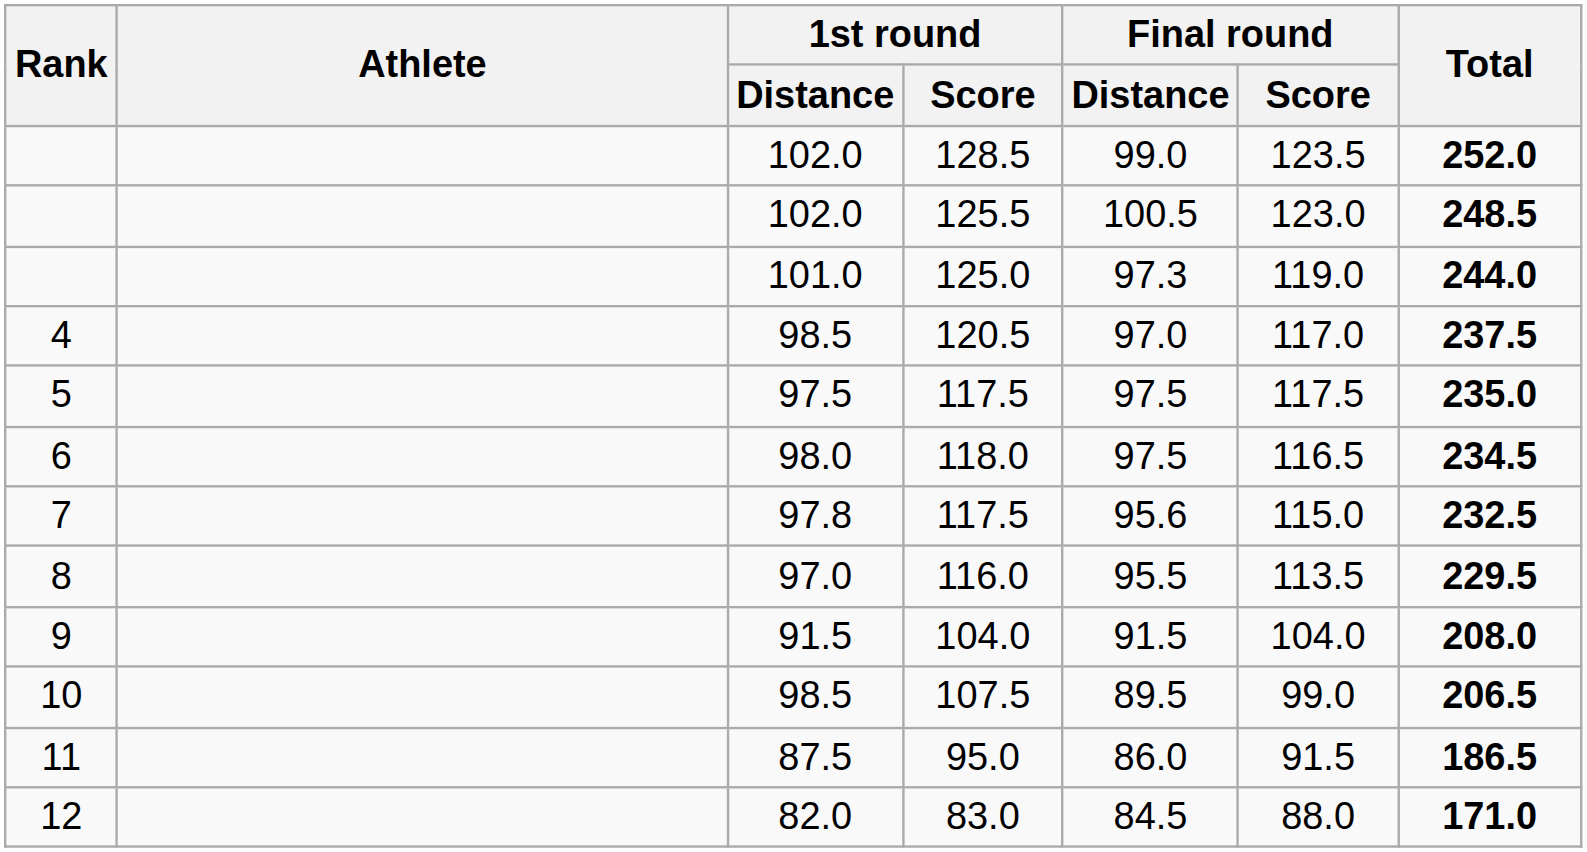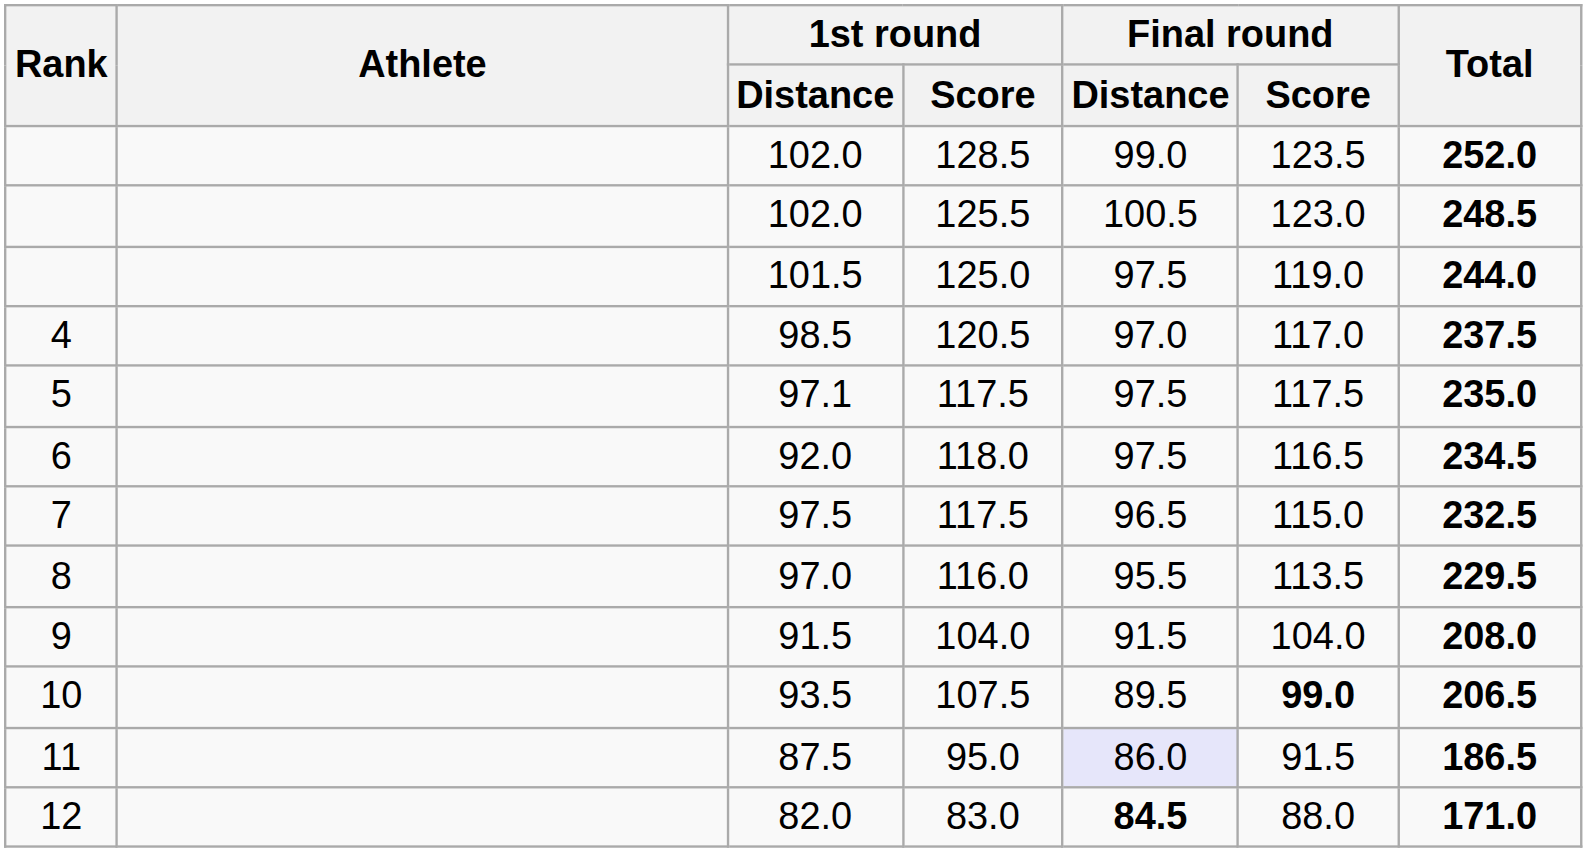 <table class=wikitable style="text-align:center">
 <tr>
 <th rowspan="2" width=40>Rank</th>
 <th rowspan="2" width=250>Athlete</th>
 <th colspan="2">1st round</th>
 <th colspan="2">Final round</th>
 <th rowspan="2" width=70>Total</th>
 </tr>
 <tr>
 <th width=60>Distance</th>
 <th width=60>Score</th>
 <th width=60>Distance</th>
 <th width=60>Score</th>
 </tr>
 <tr>
 <td></td>
 <td align=left></td>
 <td>102.0</td>
 <td>128.5</td>
 <td>99.0</td>
 <td>123.5</td>
 <td><strong>252.0</strong></td>
 </tr>
 <tr>
 <td></td>
 <td align=left></td>
 <td>102.0</td>
 <td>125.5</td>
 <td>100.5</td>
 <td>123.0</td>
 <td><strong>248.5</strong></td>
 </tr>
 <tr>
 <td></td>
 <td align=left></td>
-<td>101.0</td>
+<td>101.5</td>
 <td>125.0</td>
-<td>97.3</td>
+<td>97.5</td>
 <td>119.0</td>
 <td><strong>244.0</strong></td>
 </tr>
 <tr>
 <td>4</td>
 <td align=left></td>
 <td>98.5</td>
 <td>120.5</td>
 <td>97.0</td>
 <td>117.0</td>
 <td><strong>237.5</strong></td>
 </tr>
 <tr>
 <td>5</td>
 <td align=left></td>
-<td>97.5</td>
+<td>97.1</td>
 <td>117.5</td>
 <td>97.5</td>
 <td>117.5</td>
 <td><strong>235.0</strong></td>
 </tr>
 <tr>
 <td>6</td>
 <td align=left></td>
-<td>98.0</td>
+<td>92.0</td>
 <td>118.0</td>
 <td>97.5</td>
 <td>116.5</td>
 <td><strong>234.5</strong></td>
 </tr>
 <tr>
 <td>7</td>
 <td align=left></td>
-<td>97.8</td>
+<td>97.5</td>
 <td>117.5</td>
-<td>95.6</td>
+<td>96.5</td>
 <td>115.0</td>
 <td><strong>232.5</strong></td>
 </tr>
 <tr>
 <td>8</td>
 <td align=left></td>
 <td>97.0</td>
 <td>116.0</td>
 <td>95.5</td>
 <td>113.5</td>
 <td><strong>229.5</strong></td>
 </tr>
 <tr>
 <td>9</td>
 <td align=left></td>
 <td>91.5</td>
 <td>104.0</td>
 <td>91.5</td>
 <td>104.0</td>
 <td><strong>208.0</strong></td>
 </tr>
 <tr>
 <td>10</td>
 <td align=left></td>
-<td>98.5</td>
+<td>93.5</td>
 <td>107.5</td>
 <td>89.5</td>
-<td>99.0</td>
+<td><strong>99.0</strong></td>
 <td><strong>206.5</strong></td>
 </tr>
 <tr>
 <td>11</td>
 <td align=left></td>
 <td>87.5</td>
 <td>95.0</td>
-<td>86.0</td>
+<td style="background: lavender;">86.0</td>
 <td>91.5</td>
 <td><strong>186.5</strong></td>
 </tr>
 <tr>
 <td>12</td>
 <td align=left></td>
 <td>82.0</td>
 <td>83.0</td>
-<td>84.5</td>
+<td><strong>84.5</strong></td>
 <td>88.0</td>
 <td><strong>171.0</strong></td>
 </tr>
 </table>
